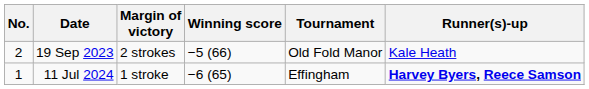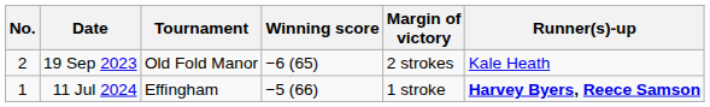 <table class="wikitable" style="font-size:95%;">
 <tr>
 <th>No.</th>
 <th>Date</th>
+<th>Tournament</th>
+<th>Winning score</th>
 <th>Margin of<br>victory</th>
-<th>Winning score</th>
-<th>Tournament</th>
 <th>Runner(s)-up</th>
 </tr>
 <tr>
 <td align=center>2</td>
 <td align=right>19 Sep <a href='#'>2023</a></td>
+<td>Old Fold Manor</td>
+<td>−6 (65)</td>
 <td>2 strokes</td>
-<td>−5 (66)</td>
-<td>Old Fold Manor</td>
 <td> <a href='#'>Kale Heath</a></td>
 </tr>
 <tr>
 <td align=center>1</td>
 <td align=right>11 Jul <a href='#'>2024</a></td>
+<td>Effingham</td>
+<td>−5 (66)</td>
 <td>1 stroke</td>
-<td>−6 (65)</td>
-<td>Effingham</td>
 <td><strong> <a href='#'>Harvey Byers</a>,  <a href='#'>Reece Samson</a></strong></td>
 </tr>
 </table>
